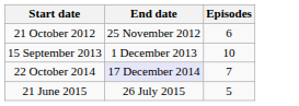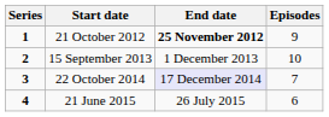 <table class="wikitable" style="text-align:center;">
 <tr>
+<th>Series</th>
 <th>Start date</th>
 <th>End date</th>
 <th>Episodes</th>
 </tr>
 <tr>
+<td><strong>1</strong></td>
 <td>21 October 2012</td>
-<td>25 November 2012</td>
-<td>6</td>
+<td><strong>25 November 2012</strong></td>
+<td>9</td>
 </tr>
 <tr>
+<td><strong>2</strong></td>
 <td>15 September 2013</td>
 <td>1 December 2013</td>
 <td>10</td>
 </tr>
 <tr>
+<td><strong>3</strong></td>
 <td>22 October 2014</td>
 <td style="background: lavender;">17 December 2014</td>
 <td>7</td>
 </tr>
 <tr>
+<td><strong>4</strong></td>
 <td>21 June 2015</td>
 <td>26 July 2015</td>
-<td>5</td>
+<td>6</td>
 </tr>
 </table>
